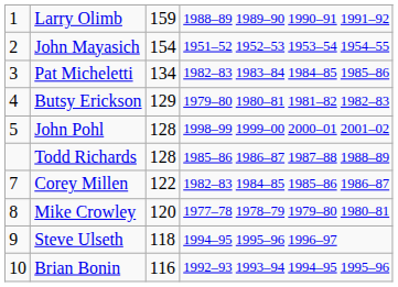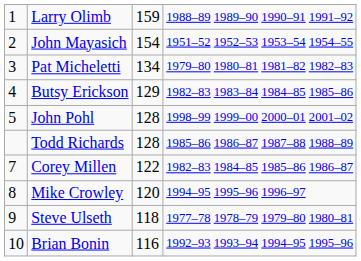 <table class="wikitable">
 <tr>
 </tr>
 <tr>
 <td>1</td>
 <td><a href='#'>Larry Olimb</a></td>
 <td>159</td>
 <td style="font-size:80%;"><a href='#'>1988–89</a> <a href='#'>1989–90</a> <a href='#'>1990–91</a> <a href='#'>1991–92</a></td>
 </tr>
 <tr>
 <td>2</td>
 <td><a href='#'>John Mayasich</a></td>
 <td>154</td>
 <td style="font-size:80%;"><a href='#'>1951–52</a> <a href='#'>1952–53</a> <a href='#'>1953–54</a> <a href='#'>1954–55</a></td>
 </tr>
 <tr>
 <td>3</td>
 <td><a href='#'>Pat Micheletti</a></td>
 <td>134</td>
-<td style="font-size:80%;"><a href='#'>1982–83</a> <a href='#'>1983–84</a> <a href='#'>1984–85</a> <a href='#'>1985–86</a></td>
+<td style="font-size:80%;"><a href='#'>1979–80</a> <a href='#'>1980–81</a> <a href='#'>1981–82</a> <a href='#'>1982–83</a></td>
 </tr>
 <tr>
 <td>4</td>
 <td><a href='#'>Butsy Erickson</a></td>
 <td>129</td>
-<td style="font-size:80%;"><a href='#'>1979–80</a> <a href='#'>1980–81</a> <a href='#'>1981–82</a> <a href='#'>1982–83</a></td>
+<td style="font-size:80%;"><a href='#'>1982–83</a> <a href='#'>1983–84</a> <a href='#'>1984–85</a> <a href='#'>1985–86</a></td>
 </tr>
 <tr>
 <td>5</td>
 <td><a href='#'>John Pohl</a></td>
 <td>128</td>
 <td style="font-size:80%;"><a href='#'>1998–99</a> <a href='#'>1999–00</a> <a href='#'>2000–01</a> <a href='#'>2001–02</a></td>
 </tr>
 <tr>
 <td></td>
 <td><a href='#'>Todd Richards</a></td>
 <td>128</td>
 <td style="font-size:80%;"><a href='#'>1985–86</a> <a href='#'>1986–87</a> <a href='#'>1987–88</a> <a href='#'>1988–89</a></td>
 </tr>
 <tr>
 <td>7</td>
 <td><a href='#'>Corey Millen</a></td>
 <td>122</td>
 <td style="font-size:80%;"><a href='#'>1982–83</a> <a href='#'>1984–85</a> <a href='#'>1985–86</a> <a href='#'>1986–87</a></td>
 </tr>
 <tr>
 <td>8</td>
 <td><a href='#'>Mike Crowley</a></td>
 <td>120</td>
-<td style="font-size:80%;"><a href='#'>1977–78</a> <a href='#'>1978–79</a> <a href='#'>1979–80</a> <a href='#'>1980–81</a></td>
+<td style="font-size:80%;"><a href='#'>1994–95</a> <a href='#'>1995–96</a> <a href='#'>1996–97</a></td>
 </tr>
 <tr>
 <td>9</td>
 <td><a href='#'>Steve Ulseth</a></td>
 <td>118</td>
-<td style="font-size:80%;"><a href='#'>1994–95</a> <a href='#'>1995–96</a> <a href='#'>1996–97</a></td>
+<td style="font-size:80%;"><a href='#'>1977–78</a> <a href='#'>1978–79</a> <a href='#'>1979–80</a> <a href='#'>1980–81</a></td>
 </tr>
 <tr>
 <td>10</td>
 <td><a href='#'>Brian Bonin</a></td>
 <td>116</td>
 <td style="font-size:80%;"><a href='#'>1992–93</a> <a href='#'>1993–94</a> <a href='#'>1994–95</a> <a href='#'>1995–96</a></td>
 </tr>
 </table>
